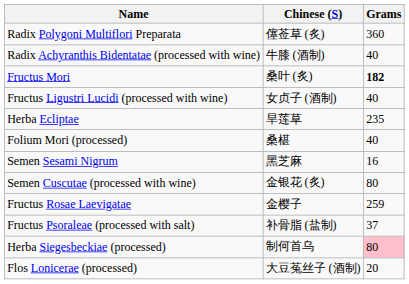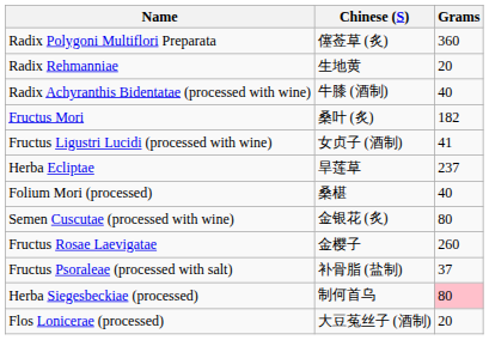 <table class="wikitable sortable">
 <tr>
 <th>Name</th>
 <th>Chinese (<a href='#'>S</a>)</th>
 <th>Grams</th>
 </tr>
 <tr>
 <td>Radix <a href='#'>Polygoni Multiflori</a> Preparata</td>
 <td>僿莶草  (炙)</td>
 <td>360</td>
 </tr>
 <tr>
+<td>Radix <a href='#'>Rehmanniae</a></td>
+<td>生地黄</td>
+<td>20</td>
+</tr>
+<tr>
 <td>Radix <a href='#'>Achyranthis Bidentatae</a> (processed with wine)</td>
 <td>牛膝  (酒制)</td>
 <td>40</td>
 </tr>
 <tr>
 <td><a href='#'>Fructus Mori</a></td>
 <td>桑叶 (炙)</td>
-<td><strong>182</strong></td>
+<td>182</td>
 </tr>
 <tr>
 <td>Fructus <a href='#'>Ligustri Lucidi</a> (processed with wine)</td>
 <td>女贞子  (酒制)</td>
-<td>40</td>
+<td>41</td>
 </tr>
 <tr>
 <td>Herba <a href='#'>Ecliptae</a></td>
 <td>旱莲草</td>
-<td>235</td>
+<td>237</td>
 </tr>
 <tr>
 <td>Folium Mori (processed)</td>
 <td>桑椹</td>
 <td>40</td>
-</tr>
-<tr>
-<td>Semen <a href='#'>Sesami Nigrum</a></td>
-<td>黑芝麻</td>
-<td>16</td>
 </tr>
 <tr>
 <td>Semen <a href='#'>Cuscutae</a> (processed with wine)</td>
 <td>金银花  (炙)</td>
 <td>80</td>
 </tr>
 <tr>
 <td>Fructus <a href='#'>Rosae Laevigatae</a></td>
 <td>金樱子</td>
-<td>259</td>
+<td>260</td>
 </tr>
 <tr>
 <td>Fructus <a href='#'>Psoraleae</a> (processed with salt)</td>
 <td>补骨脂 (盐制)</td>
 <td>37</td>
 </tr>
 <tr>
 <td>Herba <a href='#'>Siegesbeckiae</a> (processed)</td>
 <td>制何首乌</td>
 <td style="background: pink;">80</td>
 </tr>
 <tr>
 <td>Flos <a href='#'>Lonicerae</a> (processed)</td>
 <td>大豆菟丝子  (酒制)</td>
 <td>20</td>
 </tr>
 </table>
